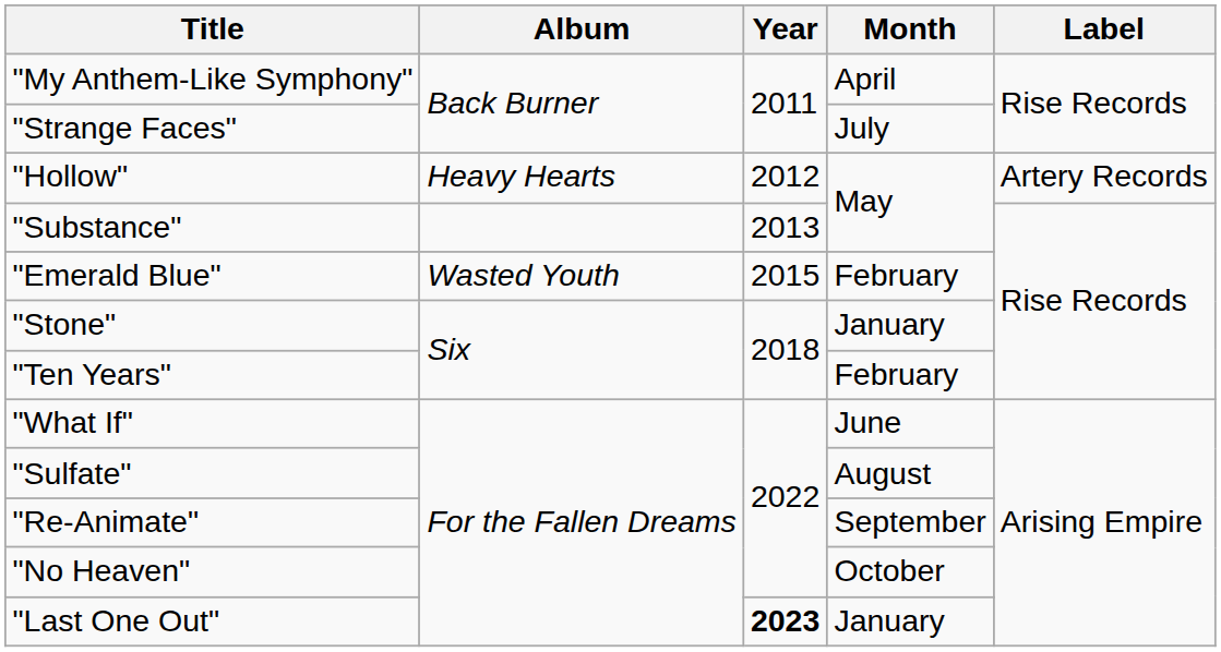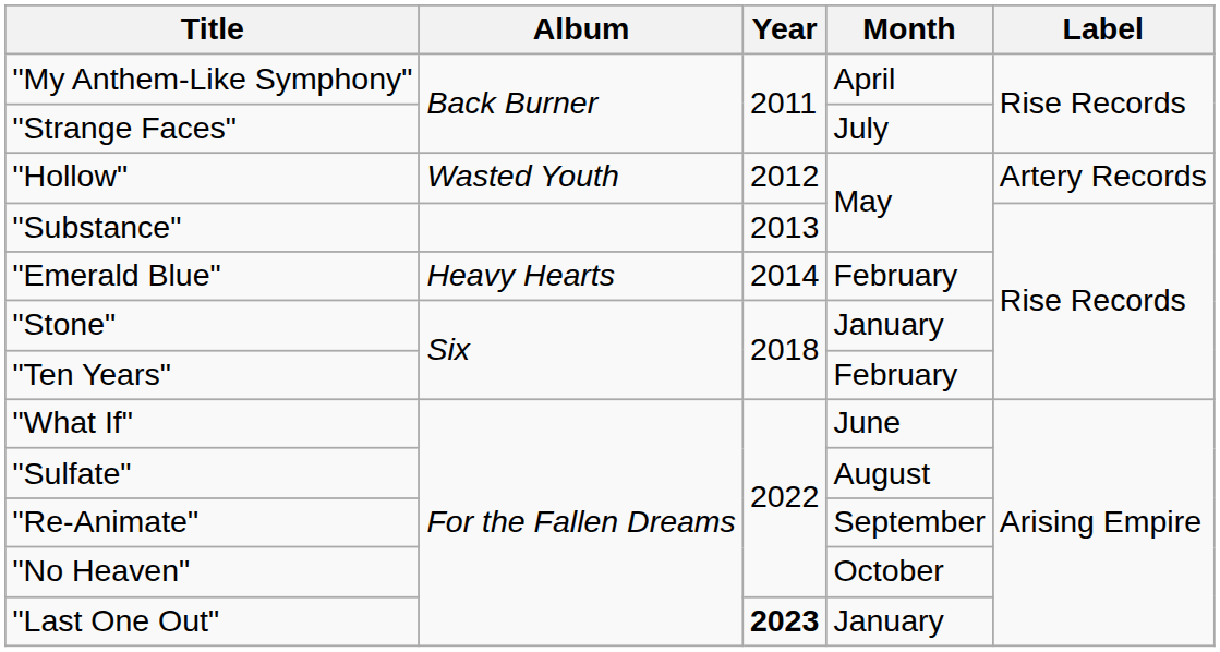 <table class="wikitable">
 <tr>
 <th>Title</th>
 <th>Album</th>
 <th>Year</th>
 <th>Month</th>
 <th>Label</th>
 </tr>
 <tr>
 <td>"My Anthem-Like Symphony"</td>
 <td rowspan="2"><em>Back Burner</em></td>
 <td rowspan="2">2011</td>
 <td>April</td>
 <td rowspan="2">Rise Records</td>
 </tr>
 <tr>
 <td>"Strange Faces"</td>
 <td>July</td>
 </tr>
 <tr>
 <td>"Hollow"</td>
-<td><em>Heavy Hearts</em></td>
+<td><em>Wasted Youth</em></td>
 <td>2012</td>
 <td rowspan="2">May</td>
 <td>Artery Records</td>
 </tr>
 <tr>
 <td>"Substance"</td>
 <td></td>
 <td>2013</td>
 <td rowspan="4">Rise Records</td>
 </tr>
 <tr>
 <td>"Emerald Blue"</td>
-<td><em>Wasted Youth</em></td>
-<td>2015</td>
+<td><em>Heavy Hearts</em></td>
+<td>2014</td>
 <td>February</td>
 </tr>
 <tr>
 <td>"Stone"</td>
 <td rowspan="2"><em>Six</em></td>
 <td rowspan="2">2018</td>
 <td>January</td>
 </tr>
 <tr>
 <td>"Ten Years"</td>
 <td>February</td>
 </tr>
 <tr>
 <td>"What If"</td>
 <td rowspan="5"><em>For the Fallen Dreams</em></td>
 <td rowspan="4">2022</td>
 <td>June</td>
 <td rowspan="5">Arising Empire</td>
 </tr>
 <tr>
 <td>"Sulfate"</td>
 <td>August</td>
 </tr>
 <tr>
 <td>"Re-Animate"</td>
 <td>September</td>
 </tr>
 <tr>
 <td>"No Heaven"</td>
 <td>October</td>
 </tr>
 <tr>
 <td>"Last One Out"</td>
 <td><strong>2023</strong></td>
 <td>January</td>
 </tr>
 </table>
